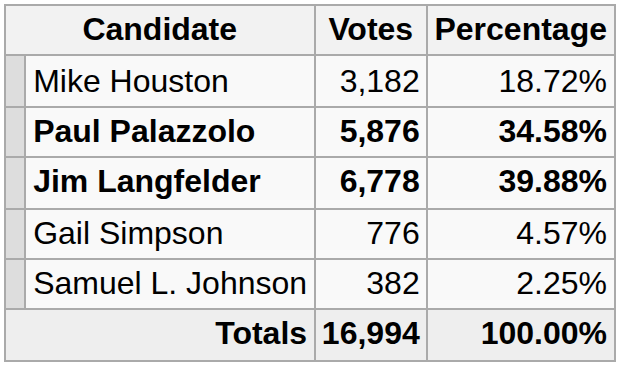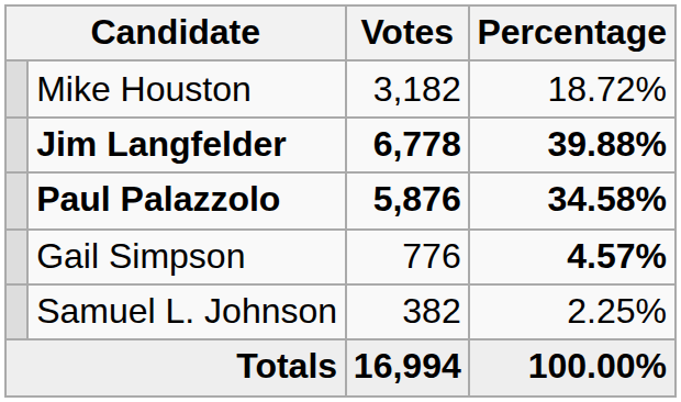 <table class="wikitable">
 <tr style="text-align:center;">
 <th colspan=2>Candidate</th>
 <th>Votes</th>
 <th>Percentage</th>
 </tr>
 <tr>
 <th style="background:#ddd; width:3px;"></th>
 <td>Mike Houston</td>
 <td style="text-align:right;">3,182</td>
 <td style="text-align:right;">18.72%</td>
 </tr>
 <tr>
 <th style="background:#ddd; width:3px;"></th>
+<td><strong>Jim Langfelder</strong></td>
+<td style="text-align:right;"><strong>6,778</strong></td>
+<td style="text-align:right;"><strong>39.88%</strong></td>
+</tr>
+<tr>
+<th style="background:#ddd; width:3px;"></th>
 <td><strong>Paul Palazzolo</strong></td>
 <td style="text-align:right;"><strong>5,876</strong></td>
 <td style="text-align:right;"><strong>34.58%</strong></td>
 </tr>
 <tr>
 <th style="background:#ddd; width:3px;"></th>
-<td><strong>Jim Langfelder</strong></td>
-<td style="text-align:right;"><strong>6,778</strong></td>
-<td style="text-align:right;"><strong>39.88%</strong></td>
-</tr>
-<tr>
-<th style="background:#ddd; width:3px;"></th>
 <td>Gail Simpson</td>
 <td style="text-align:right;">776</td>
-<td style="text-align:right;">4.57%</td>
+<td style="text-align:right;"><strong>4.57%</strong></td>
 </tr>
 <tr>
 <th style="background:#ddd; width:3px;"></th>
 <td>Samuel L. Johnson</td>
 <td style="text-align:right;">382</td>
 <td style="text-align:right;">2.25%</td>
 </tr>
 <tr style="background:#eee; text-align:right;">
 <td colspan="2"><strong>Totals</strong></td>
 <td><strong>16,994</strong></td>
 <td><strong>100.00%</strong></td>
 </tr>
 </table>
